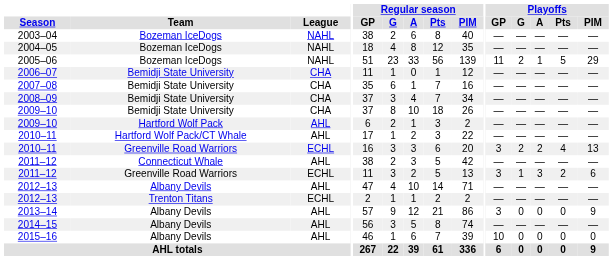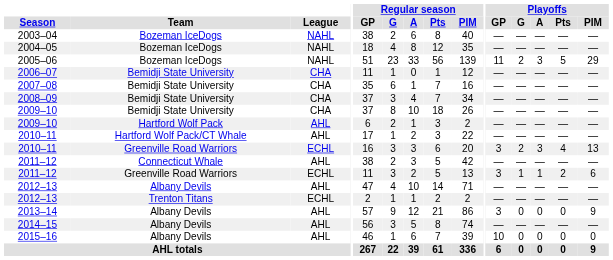 <table border="0" cellpadding="1" cellspacing="0" style="text-align:center; width:60em">
 <tr bgcolor="#e0e0e0">
 <th colspan="3" bgcolor="#ffffff"></th>
 <th rowspan="99" bgcolor="#ffffff"></th>
 <th colspan="5"><a href='#'>Regular season</a></th>
 <th rowspan="99" bgcolor="#ffffff"></th>
 <th colspan="5"><a href='#'>Playoffs</a></th>
 </tr>
 <tr bgcolor="#e0e0e0">
 <th><a href='#'>Season</a></th>
 <th>Team</th>
 <th>League</th>
 <th>GP</th>
 <th><a href='#'>G</a></th>
 <th><a href='#'>A</a></th>
 <th><a href='#'>Pts</a></th>
 <th><a href='#'>PIM</a></th>
 <th>GP</th>
 <th>G</th>
 <th>A</th>
 <th>Pts</th>
 <th>PIM</th>
 </tr>
 <tr>
 <td>2003–04</td>
 <td><a href='#'>Bozeman IceDogs</a></td>
 <td><a href='#'>NAHL</a></td>
 <td>38</td>
 <td>2</td>
 <td>6</td>
 <td>8</td>
 <td>40</td>
 <td>—</td>
 <td>—</td>
 <td>—</td>
 <td>—</td>
 <td>—</td>
 </tr>
 <tr bgcolor="#f0f0f0">
 <td>2004–05</td>
 <td>Bozeman IceDogs</td>
 <td>NAHL</td>
 <td>18</td>
 <td>4</td>
 <td>8</td>
 <td>12</td>
 <td>35</td>
 <td>—</td>
 <td>—</td>
 <td>—</td>
 <td>—</td>
 <td>—</td>
 </tr>
 <tr>
 <td>2005–06</td>
 <td>Bozeman IceDogs</td>
 <td>NAHL</td>
 <td>51</td>
 <td>23</td>
 <td>33</td>
 <td>56</td>
 <td>139</td>
 <td>11</td>
 <td>2</td>
-<td>1</td>
+<td>3</td>
 <td>5</td>
 <td>29</td>
 </tr>
 <tr bgcolor="#f0f0f0">
 <td><a href='#'>2006–07</a></td>
 <td><a href='#'>Bemidji State University</a></td>
 <td><a href='#'>CHA</a></td>
 <td>11</td>
 <td>1</td>
 <td>0</td>
 <td>1</td>
 <td>12</td>
 <td>—</td>
 <td>—</td>
 <td>—</td>
 <td>—</td>
 <td>—</td>
 </tr>
 <tr>
 <td><a href='#'>2007–08</a></td>
 <td>Bemidji State University</td>
 <td>CHA</td>
 <td>35</td>
 <td>6</td>
 <td>1</td>
 <td>7</td>
 <td>16</td>
 <td>—</td>
 <td>—</td>
 <td>—</td>
 <td>—</td>
 <td>—</td>
 </tr>
 <tr bgcolor="#f0f0f0">
 <td><a href='#'>2008–09</a></td>
 <td>Bemidji State University</td>
 <td>CHA</td>
 <td>37</td>
 <td>3</td>
 <td>4</td>
 <td>7</td>
 <td>34</td>
 <td>—</td>
 <td>—</td>
 <td>—</td>
 <td>—</td>
 <td>—</td>
 </tr>
 <tr>
 <td><a href='#'>2009–10</a></td>
 <td>Bemidji State University</td>
 <td>CHA</td>
 <td>37</td>
 <td>8</td>
 <td>10</td>
 <td>18</td>
 <td>26</td>
 <td>—</td>
 <td>—</td>
 <td>—</td>
 <td>—</td>
 <td>—</td>
 </tr>
 <tr bgcolor="#f0f0f0">
 <td><a href='#'>2009–10</a></td>
 <td><a href='#'>Hartford Wolf Pack</a></td>
 <td><a href='#'>AHL</a></td>
 <td>6</td>
 <td>2</td>
 <td>1</td>
 <td>3</td>
 <td>2</td>
 <td>—</td>
 <td>—</td>
 <td>—</td>
 <td>—</td>
 <td>—</td>
 </tr>
 <tr>
 <td><a href='#'>2010–11</a></td>
 <td><a href='#'>Hartford Wolf Pack/CT Whale</a></td>
 <td>AHL</td>
 <td>17</td>
 <td>1</td>
 <td>2</td>
 <td>3</td>
 <td>22</td>
 <td>—</td>
 <td>—</td>
 <td>—</td>
 <td>—</td>
 <td>—</td>
 </tr>
 <tr bgcolor="#f0f0f0">
 <td><a href='#'>2010–11</a></td>
 <td><a href='#'>Greenville Road Warriors</a></td>
 <td><a href='#'>ECHL</a></td>
 <td>16</td>
 <td>3</td>
 <td>3</td>
 <td>6</td>
 <td>20</td>
 <td>3</td>
 <td>2</td>
-<td>2</td>
+<td>3</td>
 <td>4</td>
 <td>13</td>
 </tr>
 <tr>
 <td><a href='#'>2011–12</a></td>
 <td><a href='#'>Connecticut Whale</a></td>
 <td>AHL</td>
 <td>38</td>
 <td>2</td>
 <td>3</td>
 <td>5</td>
 <td>42</td>
 <td>—</td>
 <td>—</td>
 <td>—</td>
 <td>—</td>
 <td>—</td>
 </tr>
 <tr bgcolor="#f0f0f0">
 <td><a href='#'>2011–12</a></td>
 <td>Greenville Road Warriors</td>
 <td>ECHL</td>
 <td>11</td>
 <td>3</td>
 <td>2</td>
 <td>5</td>
 <td>13</td>
 <td>3</td>
 <td>1</td>
-<td>3</td>
+<td>1</td>
 <td>2</td>
 <td>6</td>
 </tr>
 <tr>
 <td><a href='#'>2012–13</a></td>
 <td><a href='#'>Albany Devils</a></td>
 <td>AHL</td>
 <td>47</td>
 <td>4</td>
 <td>10</td>
 <td>14</td>
 <td>71</td>
 <td>—</td>
 <td>—</td>
 <td>—</td>
 <td>—</td>
 <td>—</td>
 </tr>
 <tr bgcolor="#f0f0f0">
 <td><a href='#'>2012–13</a></td>
 <td><a href='#'>Trenton Titans</a></td>
 <td>ECHL</td>
 <td>2</td>
 <td>1</td>
 <td>1</td>
 <td>2</td>
 <td>2</td>
 <td>—</td>
 <td>—</td>
 <td>—</td>
 <td>—</td>
 <td>—</td>
 </tr>
 <tr>
 <td><a href='#'>2013–14</a></td>
 <td>Albany Devils</td>
 <td>AHL</td>
 <td>57</td>
 <td>9</td>
 <td>12</td>
 <td>21</td>
 <td>86</td>
 <td>3</td>
 <td>0</td>
 <td>0</td>
 <td>0</td>
 <td>9</td>
 </tr>
 <tr bgcolor="#f0f0f0">
 <td><a href='#'>2014–15</a></td>
 <td>Albany Devils</td>
 <td>AHL</td>
 <td>56</td>
 <td>3</td>
 <td>5</td>
 <td>8</td>
 <td>74</td>
 <td>—</td>
 <td>—</td>
 <td>—</td>
 <td>—</td>
 <td>—</td>
 </tr>
 <tr>
 <td><a href='#'>2015–16</a></td>
 <td>Albany Devils</td>
 <td>AHL</td>
 <td>46</td>
 <td>1</td>
 <td>6</td>
 <td>7</td>
 <td>39</td>
 <td>10</td>
 <td>0</td>
 <td>0</td>
 <td>0</td>
 <td>0</td>
 </tr>
 <tr bgcolor="#e0e0e0">
 <th colspan="3">AHL totals</th>
 <th>267</th>
 <th>22</th>
 <th>39</th>
 <th>61</th>
 <th>336</th>
 <th>6</th>
 <th>0</th>
 <th>0</th>
 <th>0</th>
 <th>9</th>
 </tr>
 </table>
